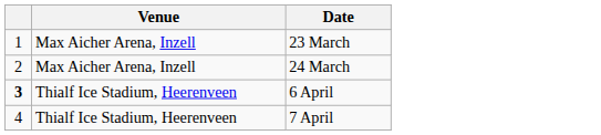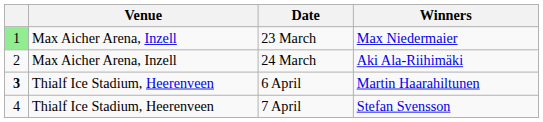 <table class="wikitable">
 <tr>
 <th width="20px"></th>
 <th width="250px">Venue</th>
 <th width="100px">Date</th>
+<th width="200px">Winners</th>
 </tr>
 <tr>
-<td align="center">1</td>
+<td align="center" style="background: lightgreen;">1</td>
 <td> Max Aicher Arena, <a href='#'>Inzell</a></td>
 <td>23 March</td>
+<td> <a href='#'>Max Niedermaier</a></td>
 </tr>
 <tr>
 <td align="center">2</td>
 <td> Max Aicher Arena, Inzell</td>
 <td>24 March</td>
+<td> <a href='#'>Aki Ala-Riihimäki</a></td>
 </tr>
 <tr>
 <td align="center"><strong>3</strong></td>
 <td> Thialf Ice Stadium, <a href='#'>Heerenveen</a></td>
 <td>6 April</td>
+<td> <a href='#'>Martin Haarahiltunen</a></td>
 </tr>
 <tr>
 <td align="center">4</td>
 <td> Thialf Ice Stadium, Heerenveen</td>
 <td>7 April</td>
+<td> <a href='#'>Stefan Svensson</a></td>
 </tr>
 </table>
